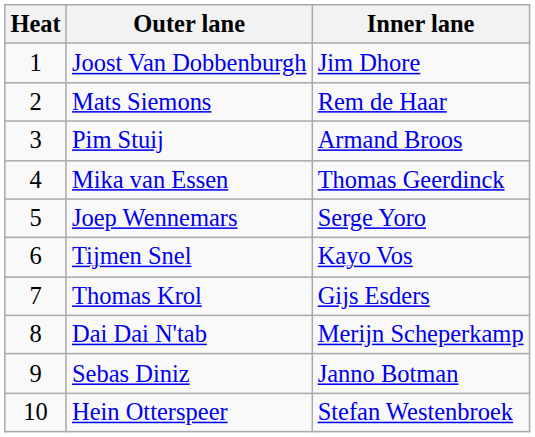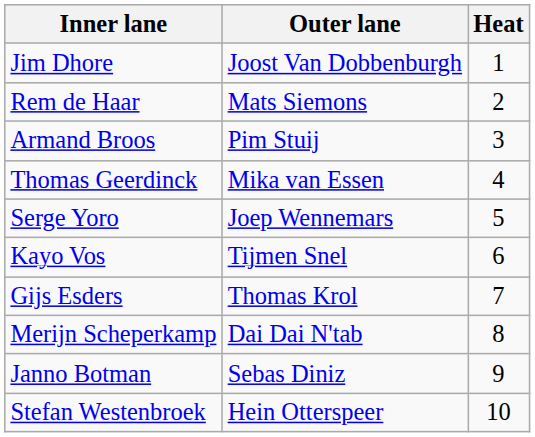 <table class="wikitable">
 <tr>
+<th>Inner lane</th>
+<th>Outer lane</th>
 <th>Heat</th>
-<th>Outer lane</th>
-<th>Inner lane</th>
 </tr>
 <tr>
+<td><a href='#'>Jim Dhore</a></td>
+<td><a href='#'>Joost Van Dobbenburgh</a></td>
 <td align="center">1</td>
-<td><a href='#'>Joost Van Dobbenburgh</a></td>
-<td><a href='#'>Jim Dhore</a></td>
 </tr>
 <tr>
+<td><a href='#'>Rem de Haar</a></td>
+<td><a href='#'>Mats Siemons</a></td>
 <td align="center">2</td>
-<td><a href='#'>Mats Siemons</a></td>
-<td><a href='#'>Rem de Haar</a></td>
 </tr>
 <tr>
+<td><a href='#'>Armand Broos</a></td>
+<td><a href='#'>Pim Stuij</a></td>
 <td align="center">3</td>
-<td><a href='#'>Pim Stuij</a></td>
-<td><a href='#'>Armand Broos</a></td>
 </tr>
 <tr>
+<td><a href='#'>Thomas Geerdinck</a></td>
+<td><a href='#'>Mika van Essen</a></td>
 <td align="center">4</td>
-<td><a href='#'>Mika van Essen</a></td>
-<td><a href='#'>Thomas Geerdinck</a></td>
 </tr>
 <tr>
+<td><a href='#'>Serge Yoro</a></td>
+<td><a href='#'>Joep Wennemars</a></td>
 <td align="center">5</td>
-<td><a href='#'>Joep Wennemars</a></td>
-<td><a href='#'>Serge Yoro</a></td>
 </tr>
 <tr>
+<td><a href='#'>Kayo Vos</a></td>
+<td><a href='#'>Tijmen Snel</a></td>
 <td align="center">6</td>
-<td><a href='#'>Tijmen Snel</a></td>
-<td><a href='#'>Kayo Vos</a></td>
 </tr>
 <tr>
+<td><a href='#'>Gijs Esders</a></td>
+<td><a href='#'>Thomas Krol</a></td>
 <td align="center">7</td>
-<td><a href='#'>Thomas Krol</a></td>
-<td><a href='#'>Gijs Esders</a></td>
 </tr>
 <tr>
+<td><a href='#'>Merijn Scheperkamp</a></td>
+<td><a href='#'>Dai Dai N'tab</a></td>
 <td align="center">8</td>
-<td><a href='#'>Dai Dai N'tab</a></td>
-<td><a href='#'>Merijn Scheperkamp</a></td>
 </tr>
 <tr>
+<td><a href='#'>Janno Botman</a></td>
+<td><a href='#'>Sebas Diniz</a></td>
 <td align="center">9</td>
-<td><a href='#'>Sebas Diniz</a></td>
-<td><a href='#'>Janno Botman</a></td>
 </tr>
 <tr>
+<td><a href='#'>Stefan Westenbroek</a></td>
+<td><a href='#'>Hein Otterspeer</a></td>
 <td align="center">10</td>
-<td><a href='#'>Hein Otterspeer</a></td>
-<td><a href='#'>Stefan Westenbroek</a></td>
 </tr>
 </table>
